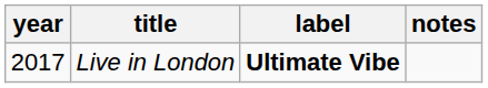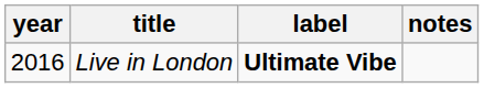 <table class = "wikitable">
 <tr>
 <th>year</th>
 <th>title</th>
 <th>label</th>
 <th>notes</th>
 </tr>
 <tr>
-<td>2017</td>
+<td>2016</td>
 <td><em>Live in London</em></td>
 <td><strong>Ultimate Vibe</strong></td>
 <td></td>
 </tr>
 </table>
